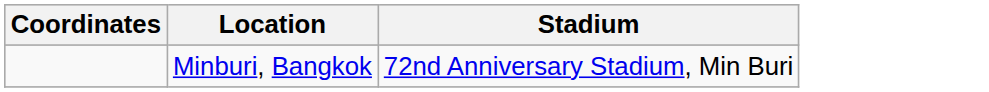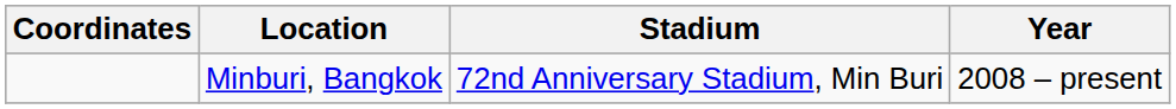 <table class="wikitable sortable">
 <tr>
 <th>Coordinates</th>
 <th>Location</th>
 <th>Stadium</th>
+<th>Year</th>
 </tr>
 <tr>
 <td></td>
 <td><a href='#'>Minburi</a>, <a href='#'>Bangkok</a></td>
 <td><a href='#'>72nd Anniversary Stadium</a>, Min Buri</td>
+<td>2008 – present</td>
 </tr>
 </table>
